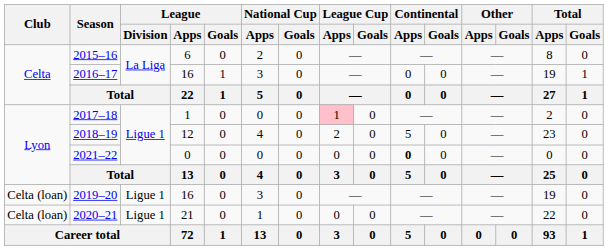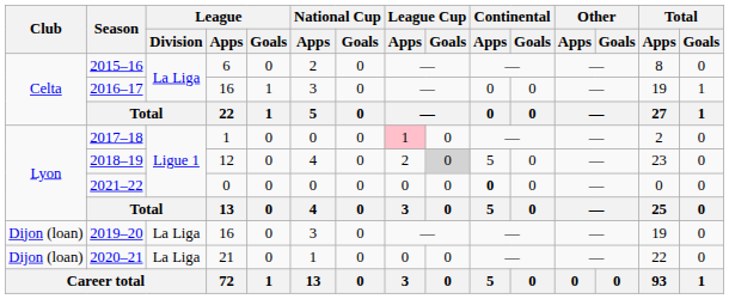 <table class="wikitable" style="text-align:center">
 <tr>
 <th rowspan="2">Club</th>
 <th rowspan="2">Season</th>
 <th colspan="3">League</th>
 <th colspan="2">National Cup</th>
 <th colspan="2">League Cup</th>
 <th colspan="2">Continental</th>
 <th colspan="2">Other</th>
 <th colspan="2">Total</th>
 </tr>
 <tr>
 <th>Division</th>
 <th>Apps</th>
 <th>Goals</th>
 <th>Apps</th>
 <th>Goals</th>
 <th>Apps</th>
 <th>Goals</th>
 <th>Apps</th>
 <th>Goals</th>
 <th>Apps</th>
 <th>Goals</th>
 <th>Apps</th>
 <th>Goals</th>
 </tr>
 <tr>
 <td rowspan="3"><a href='#'>Celta</a></td>
 <td><a href='#'>2015–16</a></td>
 <td rowspan="2"><a href='#'>La Liga</a></td>
 <td>6</td>
 <td>0</td>
 <td>2</td>
 <td>0</td>
 <td colspan="2">—</td>
 <td colspan="2">—</td>
 <td colspan="2">—</td>
 <td>8</td>
 <td>0</td>
 </tr>
 <tr>
 <td><a href='#'>2016–17</a></td>
 <td>16</td>
 <td>1</td>
 <td>3</td>
 <td>0</td>
 <td colspan="2">—</td>
 <td>0</td>
 <td>0</td>
 <td colspan="2">—</td>
 <td>19</td>
 <td>1</td>
 </tr>
 <tr>
 <th colspan="2">Total</th>
 <th>22</th>
 <th>1</th>
 <th>5</th>
 <th>0</th>
 <th colspan="2">—</th>
 <th>0</th>
 <th>0</th>
 <th colspan="2">—</th>
 <th>27</th>
 <th>1</th>
 </tr>
 <tr>
 <td rowspan="4"><a href='#'>Lyon</a></td>
 <td><a href='#'>2017–18</a></td>
 <td rowspan="3"><a href='#'>Ligue 1</a></td>
 <td>1</td>
 <td>0</td>
 <td>0</td>
 <td>0</td>
 <td style="background: pink;">1</td>
 <td>0</td>
 <td colspan="2">—</td>
 <td colspan="2">—</td>
 <td>2</td>
 <td>0</td>
 </tr>
 <tr>
 <td><a href='#'>2018–19</a></td>
 <td>12</td>
 <td>0</td>
 <td>4</td>
 <td>0</td>
 <td>2</td>
-<td>0</td>
+<td style="background: lightgrey;">0</td>
 <td>5</td>
 <td>0</td>
 <td colspan="2">—</td>
 <td>23</td>
 <td>0</td>
 </tr>
 <tr>
 <td><a href='#'>2021–22</a></td>
 <td>0</td>
 <td>0</td>
 <td>0</td>
 <td>0</td>
 <td>0</td>
 <td>0</td>
 <td><strong>0</strong></td>
 <td>0</td>
 <td colspan="2">—</td>
 <td>0</td>
 <td>0</td>
 </tr>
 <tr>
 <th colspan="2">Total</th>
 <th>13</th>
 <th>0</th>
 <th>4</th>
 <th>0</th>
 <th>3</th>
 <th>0</th>
 <th>5</th>
 <th>0</th>
 <th colspan="2">—</th>
 <th>25</th>
 <th>0</th>
 </tr>
 <tr>
-<td>Celta (loan)</td>
+<td><a href='#'>Dijon</a> (loan)</td>
 <td><a href='#'>2019–20</a></td>
-<td>Ligue 1</td>
+<td>La Liga</td>
 <td>16</td>
 <td>0</td>
 <td>3</td>
 <td>0</td>
 <td colspan="2">—</td>
 <td colspan="2">—</td>
 <td colspan="2">—</td>
 <td>19</td>
 <td>0</td>
 </tr>
 <tr>
-<td>Celta (loan)</td>
+<td><a href='#'>Dijon</a> (loan)</td>
 <td><a href='#'>2020–21</a></td>
-<td>Ligue 1</td>
+<td>La Liga</td>
 <td>21</td>
 <td>0</td>
 <td>1</td>
 <td>0</td>
 <td>0</td>
 <td>0</td>
 <td colspan="2">—</td>
 <td colspan="2">—</td>
 <td>22</td>
 <td>0</td>
 </tr>
 <tr>
 <th colspan="3">Career total</th>
 <th>72</th>
 <th>1</th>
 <th>13</th>
 <th>0</th>
 <th>3</th>
 <th>0</th>
 <th>5</th>
 <th>0</th>
 <th>0</th>
 <th>0</th>
 <th>93</th>
 <th>1</th>
 </tr>
 </table>
